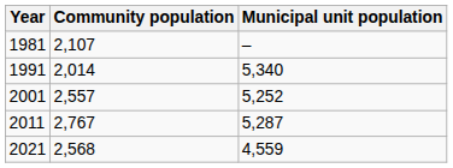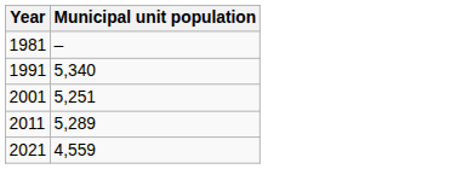 <table class=wikitable>
 <tr>
 <th>Year</th>
-<th>Community population</th>
 <th>Municipal unit population</th>
 </tr>
 <tr>
 <td>1981</td>
-<td>2,107</td>
 <td>–</td>
 </tr>
 <tr>
 <td>1991</td>
-<td>2,014</td>
 <td>5,340</td>
 </tr>
 <tr>
 <td>2001</td>
-<td>2,557</td>
-<td>5,252</td>
+<td>5,251</td>
 </tr>
 <tr>
 <td>2011</td>
-<td>2,767</td>
-<td>5,287</td>
+<td>5,289</td>
 </tr>
 <tr>
 <td>2021</td>
-<td>2,568</td>
 <td>4,559</td>
 </tr>
 </table>
